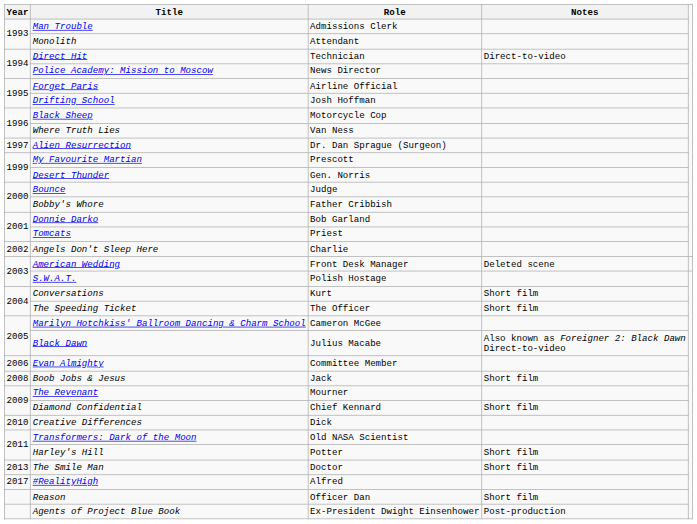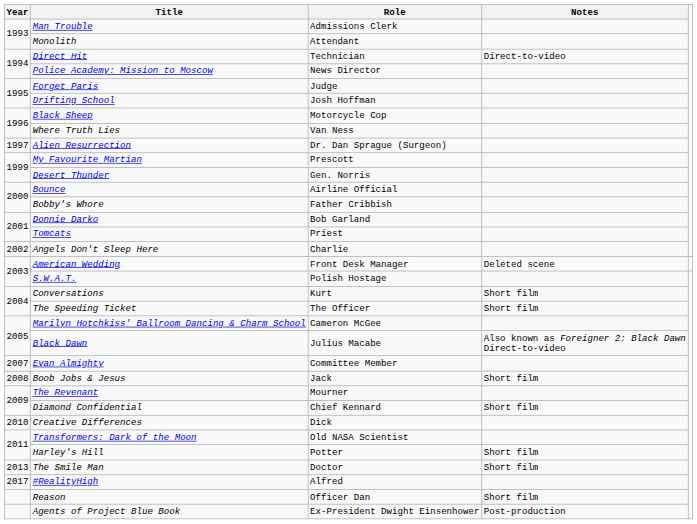 <table class="wikitable sortable">
 <tr>
 <th>Year</th>
 <th>Title</th>
 <th>Role</th>
 <th class="unsortable">Notes</th>
 </tr>
 <tr>
 <td rowspan=2>1993</td>
 <td><em><a href='#'>Man Trouble</a></em></td>
 <td>Admissions Clerk</td>
 <td></td>
 </tr>
 <tr>
 <td><em>Monolith</em></td>
 <td>Attendant</td>
 <td></td>
 </tr>
 <tr>
 <td rowspan=2>1994</td>
 <td><em><a href='#'>Direct Hit</a></em></td>
 <td>Technician</td>
 <td>Direct-to-video</td>
 </tr>
 <tr>
 <td><em><a href='#'>Police Academy: Mission to Moscow</a></em></td>
 <td>News Director</td>
 <td></td>
 </tr>
 <tr>
 <td rowspan=2>1995</td>
 <td><em><a href='#'>Forget Paris</a></em></td>
-<td>Airline Official</td>
+<td>Judge</td>
 <td></td>
 </tr>
 <tr>
 <td><em><a href='#'>Drifting School</a></em></td>
 <td>Josh Hoffman</td>
 <td></td>
 </tr>
 <tr>
 <td rowspan=2>1996</td>
 <td><em><a href='#'>Black Sheep</a></em></td>
 <td>Motorcycle Cop</td>
 <td></td>
 </tr>
 <tr>
 <td><em>Where Truth Lies</em></td>
 <td>Van Ness</td>
 <td></td>
 </tr>
 <tr>
 <td>1997</td>
 <td><em><a href='#'>Alien Resurrection</a></em></td>
 <td>Dr. Dan Sprague (Surgeon)</td>
 <td></td>
 </tr>
 <tr>
 <td rowspan=2>1999</td>
 <td><em><a href='#'>My Favourite Martian</a></em></td>
 <td>Prescott</td>
 <td></td>
 </tr>
 <tr>
 <td><em><a href='#'>Desert Thunder</a></em></td>
 <td>Gen. Norris</td>
 <td></td>
 </tr>
 <tr>
 <td rowspan=2>2000</td>
 <td><em><a href='#'>Bounce</a></em></td>
-<td>Judge</td>
+<td>Airline Official</td>
 <td></td>
 </tr>
 <tr>
 <td><em>Bobby's Whore</em></td>
 <td>Father Cribbish</td>
 <td></td>
 </tr>
 <tr>
 <td rowspan=2>2001</td>
 <td><em><a href='#'>Donnie Darko</a></em></td>
 <td>Bob Garland</td>
 <td></td>
 </tr>
 <tr>
 <td><em><a href='#'>Tomcats</a></em></td>
 <td>Priest</td>
 <td></td>
 </tr>
 <tr>
 <td>2002</td>
 <td><em>Angels Don't Sleep Here</em></td>
 <td>Charlie</td>
 <td></td>
 </tr>
 <tr>
 <td rowspan=2>2003</td>
 <td><em><a href='#'>American Wedding</a></em></td>
 <td>Front Desk Manager</td>
 <td>Deleted scene</td>
 <td></td>
 </tr>
 <tr>
 <td><em><a href='#'>S.W.A.T.</a></em></td>
 <td>Polish Hostage</td>
 <td></td>
 </tr>
 <tr>
 <td rowspan=2>2004</td>
 <td><em>Conversations</em></td>
 <td>Kurt</td>
 <td>Short film</td>
 </tr>
 <tr>
 <td><em>The Speeding Ticket</em></td>
 <td>The Officer</td>
 <td>Short film</td>
 </tr>
 <tr>
 <td rowspan=2>2005</td>
 <td><em><a href='#'>Marilyn Hotchkiss' Ballroom Dancing & Charm School</a></em></td>
 <td>Cameron McGee</td>
 <td></td>
 </tr>
 <tr>
 <td><em><a href='#'>Black Dawn</a></em></td>
 <td>Julius Macabe</td>
 <td>Also known as <em>Foreigner 2: Black Dawn</em><br> Direct-to-video</td>
 </tr>
 <tr>
-<td>2006</td>
+<td>2007</td>
 <td><em><a href='#'>Evan Almighty</a></em></td>
 <td>Committee Member</td>
 <td></td>
 </tr>
 <tr>
 <td>2008</td>
 <td><em>Boob Jobs & Jesus</em></td>
 <td>Jack</td>
 <td>Short film</td>
 </tr>
 <tr>
 <td rowspan=2>2009</td>
 <td><em><a href='#'>The Revenant</a></em></td>
 <td>Mourner</td>
 <td></td>
 </tr>
 <tr>
 <td><em>Diamond Confidential</em></td>
 <td>Chief Kennard</td>
 <td>Short film</td>
 </tr>
 <tr>
 <td>2010</td>
 <td><em>Creative Differences</em></td>
 <td>Dick</td>
 <td></td>
 </tr>
 <tr>
 <td rowspan=2>2011</td>
 <td><em><a href='#'>Transformers: Dark of the Moon</a></em></td>
 <td>Old NASA Scientist</td>
 <td></td>
 </tr>
 <tr>
 <td><em>Harley's Hill</em></td>
 <td>Potter</td>
 <td>Short film</td>
 </tr>
 <tr>
 <td>2013</td>
 <td><em>The Smile Man</em></td>
 <td>Doctor</td>
 <td>Short film</td>
 </tr>
 <tr>
 <td>2017</td>
 <td><em><a href='#'>#RealityHigh</a></em></td>
 <td>Alfred</td>
 <td></td>
 </tr>
 <tr>
 <td></td>
 <td><em>Reason</em></td>
 <td>Officer Dan</td>
 <td>Short film</td>
 </tr>
 <tr>
 <td></td>
 <td><em>Agents of Project Blue Book</em></td>
 <td>Ex-President Dwight Einsenhower</td>
 <td>Post-production</td>
 </tr>
 </table>
